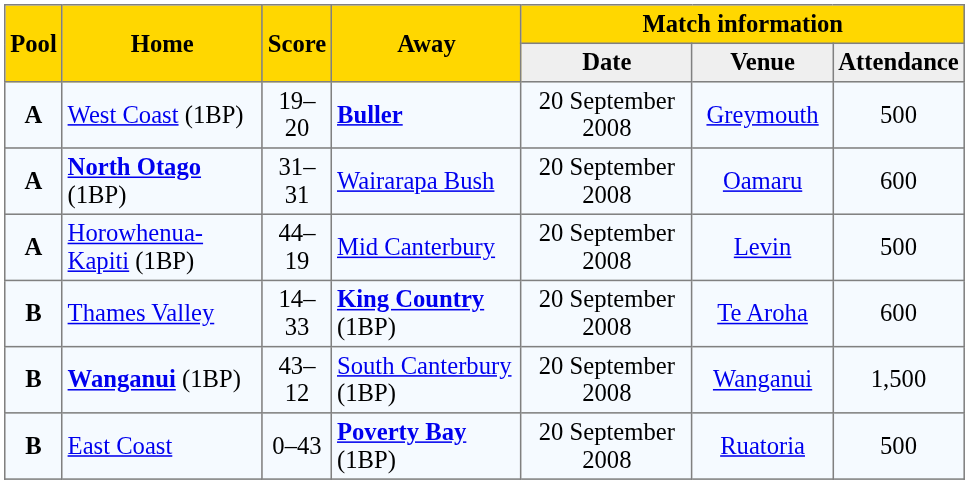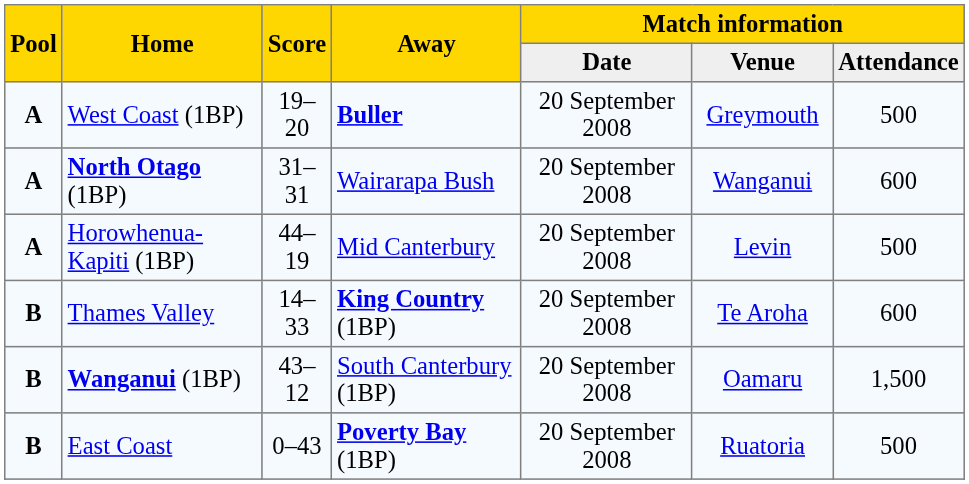 <table border=1 style="border-collapse:collapse;text-align:center" cellpadding=3 cellspacing=0 width=100%>
 <tr bgcolor=#FFD700>
 <th rowspan=2 width=6%>Pool</th>
 <th rowspan=2 width=25%>Home</th>
 <th rowspan=2 width=6%>Score</th>
 <th rowspan=2 width=25%>Away</th>
 <th colspan=6>Match information</th>
 </tr>
 <tr bgcolor=#EFEFEF>
 <th width=22%>Date</th>
 <th width=22%>Venue</th>
 <th width=22%>Attendance</th>
 </tr>
 <tr bgcolor=#F5FAFF>
 <td><strong>A</strong></td>
 <td align=left><a href='#'>West Coast</a> (1BP)</td>
 <td>19–20</td>
 <td align=left><strong><a href='#'>Buller</a></strong></td>
 <td>20 September 2008</td>
 <td><a href='#'>Greymouth</a></td>
 <td>500</td>
 </tr>
 <tr bgcolor=#F5FAFF>
 <td><strong>A</strong></td>
 <td align=left><strong><a href='#'>North Otago</a></strong> (1BP)</td>
 <td>31–31</td>
 <td align=left><a href='#'>Wairarapa Bush</a></td>
 <td>20 September 2008</td>
-<td><a href='#'>Oamaru</a></td>
+<td><a href='#'>Wanganui</a></td>
 <td>600</td>
 </tr>
 <tr bgcolor=#F5FAFF>
 <td><strong>A</strong></td>
 <td align=left><a href='#'>Horowhenua-Kapiti</a> (1BP)</td>
 <td>44–19</td>
 <td align=left><a href='#'>Mid Canterbury</a></td>
 <td>20 September 2008</td>
 <td><a href='#'>Levin</a></td>
 <td>500</td>
 </tr>
 <tr bgcolor=#F5FAFF>
 <td><strong>B</strong></td>
 <td align=left><a href='#'>Thames Valley</a></td>
 <td>14–33</td>
 <td align=left><strong><a href='#'>King Country</a></strong> (1BP)</td>
 <td>20 September 2008</td>
 <td><a href='#'>Te Aroha</a></td>
 <td>600</td>
 </tr>
 <tr bgcolor=#F5FAFF>
 <td><strong>B</strong></td>
 <td align=left><strong><a href='#'>Wanganui</a></strong> (1BP)</td>
 <td>43–12</td>
 <td align=left><a href='#'>South Canterbury</a> (1BP)</td>
 <td>20 September 2008</td>
-<td><a href='#'>Wanganui</a></td>
+<td><a href='#'>Oamaru</a></td>
 <td>1,500</td>
 </tr>
 <tr bgcolor=#F5FAFF>
 <td><strong>B</strong></td>
 <td align=left><a href='#'>East Coast</a></td>
 <td>0–43</td>
 <td align=left><strong><a href='#'>Poverty Bay</a></strong> (1BP)</td>
 <td>20 September 2008</td>
 <td><a href='#'>Ruatoria</a></td>
 <td>500</td>
 </tr>
 </table>
